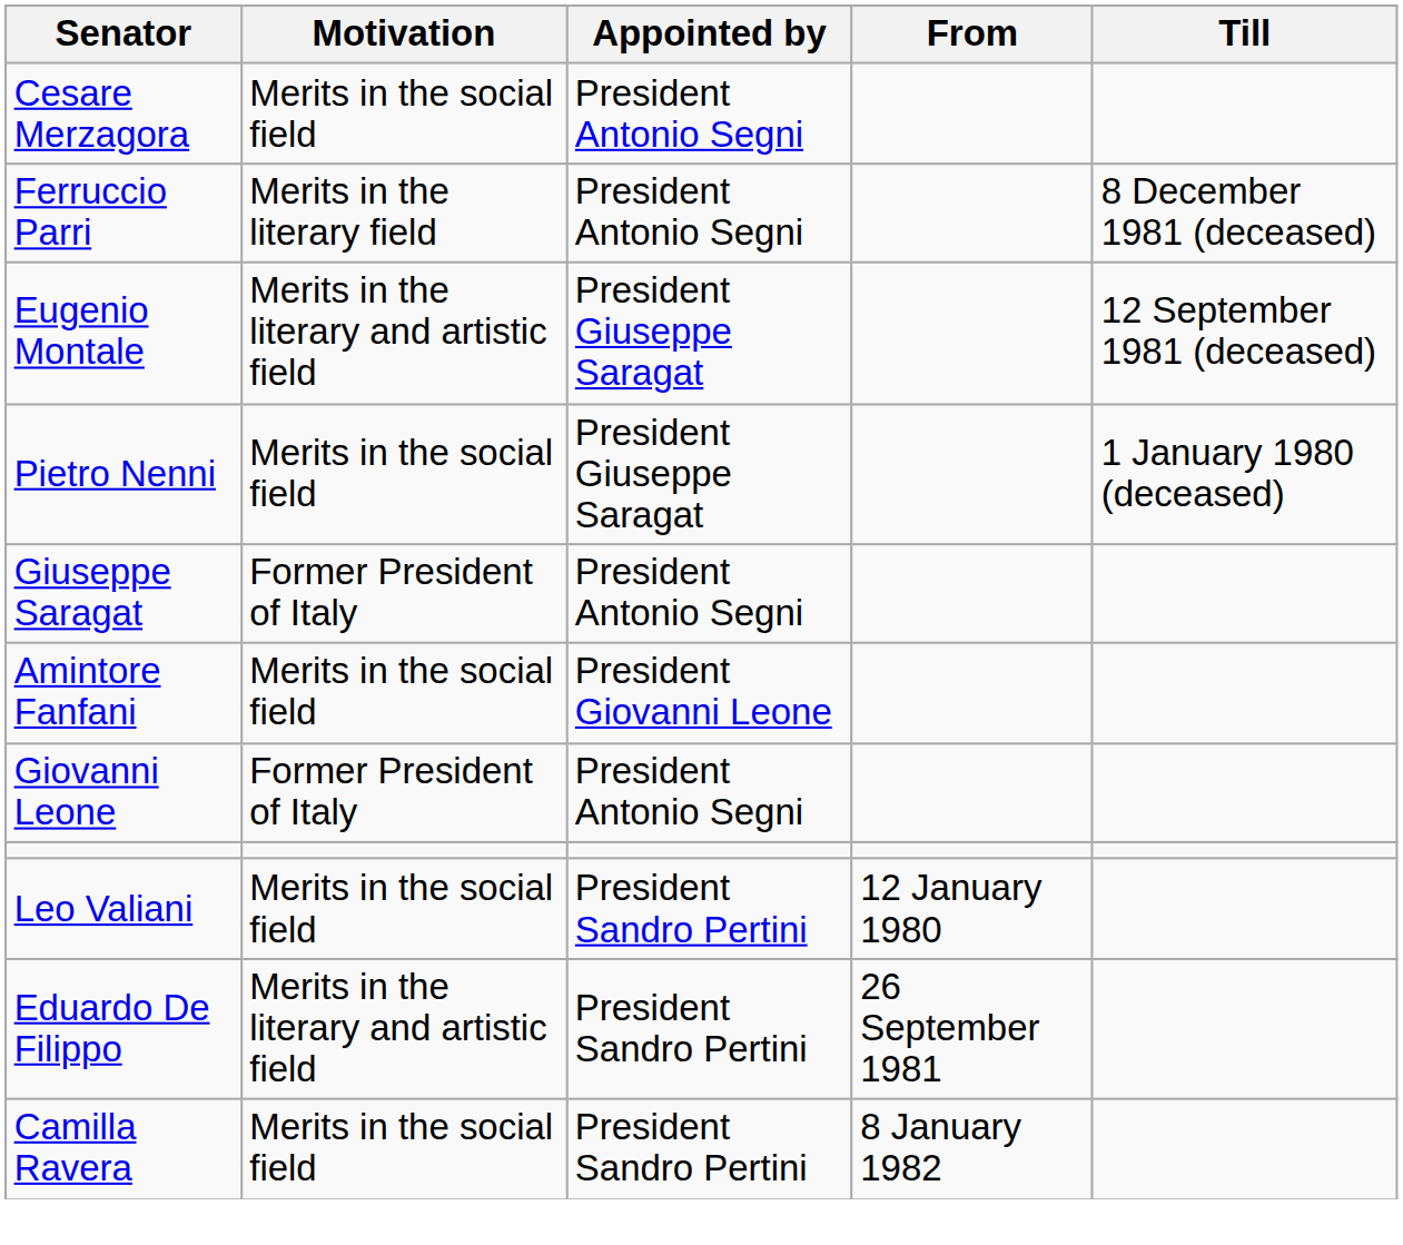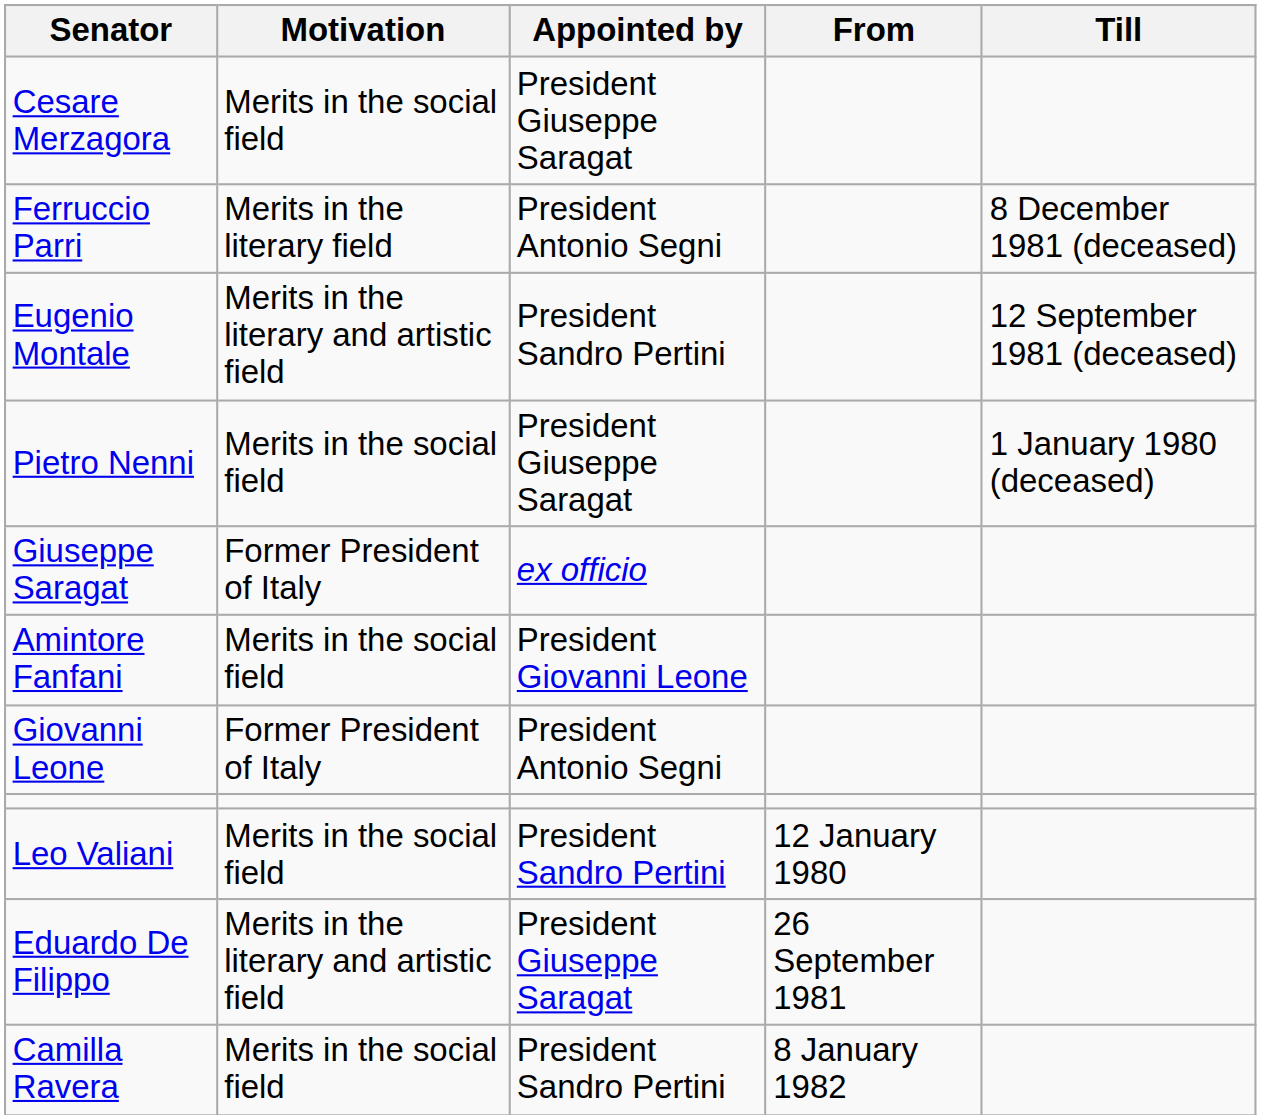 <table class="wikitable">
 <tr>
 <th>Senator</th>
 <th>Motivation</th>
 <th>Appointed by</th>
 <th>From</th>
 <th>Till</th>
 </tr>
 <tr>
 <td><a href='#'>Cesare Merzagora</a></td>
 <td>Merits in the social field</td>
-<td>President <a href='#'>Antonio Segni</a></td>
+<td>President Giuseppe Saragat</td>
 <td></td>
 <td></td>
 </tr>
 <tr>
 <td><a href='#'>Ferruccio Parri</a></td>
 <td>Merits in the literary field</td>
 <td>President Antonio Segni</td>
 <td></td>
 <td>8 December 1981 (deceased)</td>
 </tr>
 <tr>
 <td><a href='#'>Eugenio Montale</a></td>
 <td>Merits in the literary and artistic field</td>
-<td>President <a href='#'>Giuseppe Saragat</a></td>
+<td>President Sandro Pertini</td>
 <td></td>
 <td>12 September 1981 (deceased)</td>
 </tr>
 <tr>
 <td><a href='#'>Pietro Nenni</a></td>
 <td>Merits in the social field</td>
 <td>President Giuseppe Saragat</td>
 <td></td>
 <td>1 January 1980 (deceased)</td>
 </tr>
 <tr>
 <td><a href='#'>Giuseppe Saragat</a></td>
 <td>Former President of Italy</td>
-<td>President Antonio Segni</td>
+<td><em><a href='#'>ex officio</a></em></td>
 <td></td>
 <td></td>
 </tr>
 <tr>
 <td><a href='#'>Amintore Fanfani</a></td>
 <td>Merits in the social field</td>
 <td>President <a href='#'>Giovanni Leone</a></td>
 <td></td>
 <td></td>
 </tr>
 <tr>
 <td><a href='#'>Giovanni Leone</a></td>
 <td>Former President of Italy</td>
 <td>President Antonio Segni</td>
 <td></td>
 <td></td>
 </tr>
 <tr>
 <td></td>
 <td></td>
 <td></td>
 <td></td>
 <td></td>
 </tr>
 <tr>
 <td><a href='#'>Leo Valiani</a></td>
 <td>Merits in the social field</td>
 <td>President <a href='#'>Sandro Pertini</a></td>
 <td>12 January 1980</td>
 <td></td>
 </tr>
 <tr>
 <td><a href='#'>Eduardo De Filippo</a></td>
 <td>Merits in the literary and artistic field</td>
-<td>President Sandro Pertini</td>
+<td>President <a href='#'>Giuseppe Saragat</a></td>
 <td>26 September 1981</td>
 <td></td>
 </tr>
 <tr>
 <td><a href='#'>Camilla Ravera</a></td>
 <td>Merits in the social field</td>
 <td>President Sandro Pertini</td>
 <td>8 January 1982</td>
 <td></td>
 </tr>
 </table>
